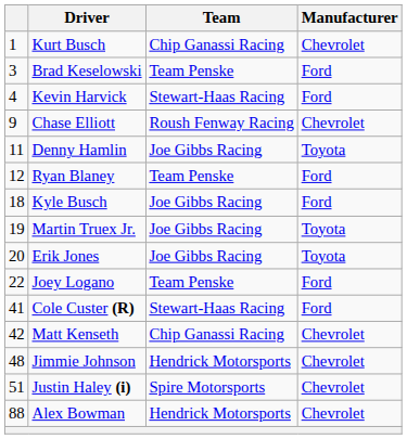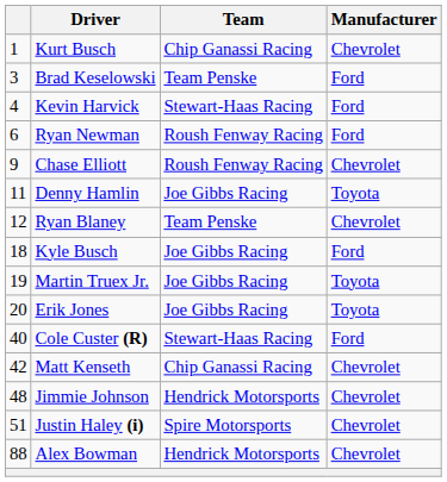 <table class="wikitable" style="font-size:95%">
 <tr>
 <th></th>
 <th>Driver</th>
 <th>Team</th>
 <th>Manufacturer</th>
 </tr>
 <tr>
 <td>1</td>
 <td><a href='#'>Kurt Busch</a></td>
 <td><a href='#'>Chip Ganassi Racing</a></td>
 <td><a href='#'>Chevrolet</a></td>
 </tr>
 <tr>
 <td>3</td>
 <td><a href='#'>Brad Keselowski</a></td>
 <td><a href='#'>Team Penske</a></td>
 <td><a href='#'>Ford</a></td>
 </tr>
 <tr>
 <td>4</td>
 <td><a href='#'>Kevin Harvick</a></td>
 <td><a href='#'>Stewart-Haas Racing</a></td>
 <td><a href='#'>Ford</a></td>
 </tr>
 <tr>
+<td>6</td>
+<td><a href='#'>Ryan Newman</a></td>
+<td><a href='#'>Roush Fenway Racing</a></td>
+<td><a href='#'>Ford</a></td>
+</tr>
+<tr>
 <td>9</td>
 <td><a href='#'>Chase Elliott</a></td>
 <td><a href='#'>Roush Fenway Racing</a></td>
 <td><a href='#'>Chevrolet</a></td>
 </tr>
 <tr>
 <td>11</td>
 <td><a href='#'>Denny Hamlin</a></td>
 <td><a href='#'>Joe Gibbs Racing</a></td>
 <td><a href='#'>Toyota</a></td>
 </tr>
 <tr>
 <td>12</td>
 <td><a href='#'>Ryan Blaney</a></td>
 <td><a href='#'>Team Penske</a></td>
-<td><a href='#'>Ford</a></td>
+<td><a href='#'>Chevrolet</a></td>
 </tr>
 <tr>
 <td>18</td>
 <td><a href='#'>Kyle Busch</a></td>
 <td><a href='#'>Joe Gibbs Racing</a></td>
 <td><a href='#'>Ford</a></td>
 </tr>
 <tr>
 <td>19</td>
 <td><a href='#'>Martin Truex Jr.</a></td>
 <td><a href='#'>Joe Gibbs Racing</a></td>
 <td><a href='#'>Toyota</a></td>
 </tr>
 <tr>
 <td>20</td>
 <td><a href='#'>Erik Jones</a></td>
 <td><a href='#'>Joe Gibbs Racing</a></td>
 <td><a href='#'>Toyota</a></td>
 </tr>
 <tr>
-<td>22</td>
-<td><a href='#'>Joey Logano</a></td>
-<td><a href='#'>Team Penske</a></td>
-<td><a href='#'>Ford</a></td>
-</tr>
-<tr>
-<td>41</td>
+<td>40</td>
 <td><a href='#'>Cole Custer</a> <strong>(R)</strong></td>
 <td><a href='#'>Stewart-Haas Racing</a></td>
 <td><a href='#'>Ford</a></td>
 </tr>
 <tr>
 <td>42</td>
 <td><a href='#'>Matt Kenseth</a></td>
 <td><a href='#'>Chip Ganassi Racing</a></td>
 <td><a href='#'>Chevrolet</a></td>
 </tr>
 <tr>
 <td>48</td>
 <td><a href='#'>Jimmie Johnson</a></td>
 <td><a href='#'>Hendrick Motorsports</a></td>
 <td><a href='#'>Chevrolet</a></td>
 </tr>
 <tr>
 <td>51</td>
 <td><a href='#'>Justin Haley</a> <strong>(i)</strong></td>
 <td><a href='#'>Spire Motorsports</a></td>
 <td><a href='#'>Chevrolet</a></td>
 </tr>
 <tr>
 <td>88</td>
 <td><a href='#'>Alex Bowman</a></td>
 <td><a href='#'>Hendrick Motorsports</a></td>
 <td><a href='#'>Chevrolet</a></td>
 </tr>
 <tr>
 <th colspan="4"></th>
 </tr>
 </table>
